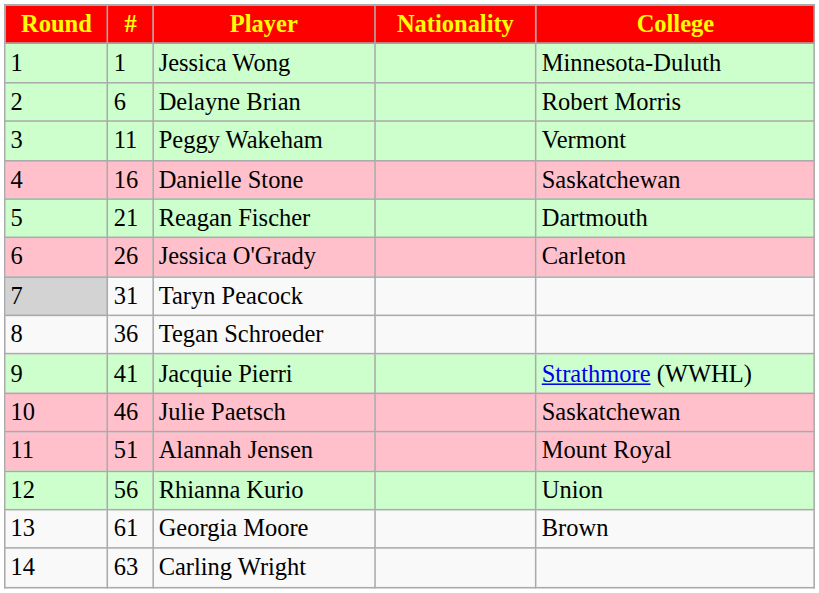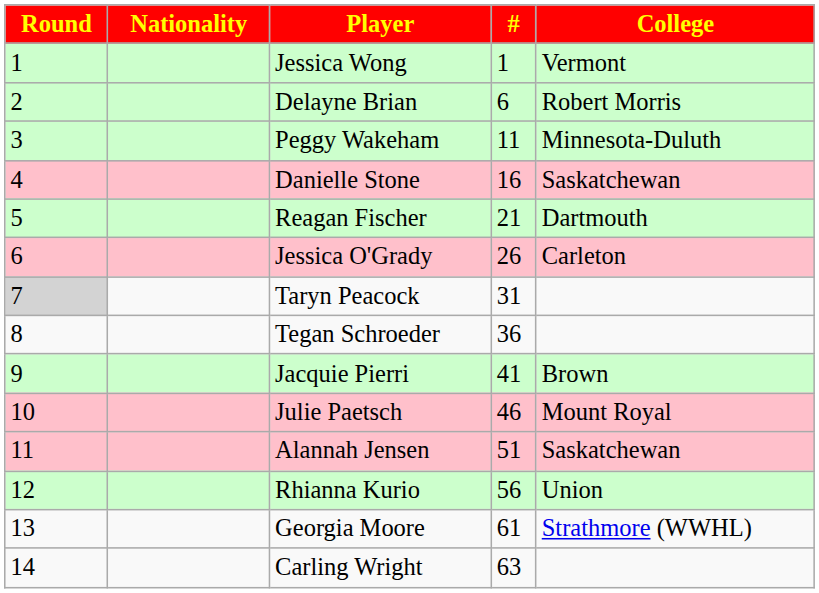 <table class="wikitable" width="60%">
 <tr align="center"  style="background:red;color:yellow;">
 <td><strong>Round</strong></td>
+<td><strong>Nationality</strong></td>
+<td><strong>Player</strong></td>
 <td><strong>#</strong></td>
-<td><strong>Player</strong></td>
-<td><strong>Nationality</strong></td>
 <td><strong>College</strong></td>
 </tr>
 <tr bgcolor="#CCFFCC">
 <td>1</td>
+<td></td>
+<td>Jessica Wong</td>
 <td>1</td>
-<td>Jessica Wong</td>
-<td></td>
-<td>Minnesota-Duluth</td>
+<td>Vermont</td>
 </tr>
 <tr bgcolor="#CCFFCC">
 <td>2</td>
+<td></td>
+<td>Delayne Brian</td>
 <td>6</td>
-<td>Delayne Brian</td>
-<td></td>
 <td>Robert Morris</td>
 </tr>
 <tr bgcolor="#CCFFCC">
 <td>3</td>
+<td></td>
+<td>Peggy Wakeham</td>
 <td>11</td>
-<td>Peggy Wakeham</td>
-<td></td>
-<td>Vermont</td>
+<td>Minnesota-Duluth</td>
 </tr>
 <tr bgcolor="pink">
 <td>4</td>
+<td></td>
+<td>Danielle Stone</td>
 <td>16</td>
-<td>Danielle Stone</td>
-<td></td>
 <td>Saskatchewan</td>
 </tr>
 <tr bgcolor="#CCFFCC">
 <td>5</td>
+<td></td>
+<td>Reagan Fischer</td>
 <td>21</td>
-<td>Reagan Fischer</td>
-<td></td>
 <td>Dartmouth</td>
 </tr>
 <tr bgcolor="pink">
 <td>6</td>
+<td></td>
+<td>Jessica O'Grady</td>
 <td>26</td>
-<td>Jessica O'Grady</td>
-<td></td>
 <td>Carleton</td>
 </tr>
 <tr>
 <td style="background: lightgrey;">7</td>
+<td></td>
+<td>Taryn Peacock</td>
 <td>31</td>
-<td>Taryn Peacock</td>
-<td></td>
 <td></td>
 </tr>
 <tr>
 <td>8</td>
+<td></td>
+<td>Tegan Schroeder</td>
 <td>36</td>
-<td>Tegan Schroeder</td>
-<td></td>
 <td></td>
 </tr>
 <tr bgcolor="#CCFFCC">
 <td>9</td>
+<td></td>
+<td>Jacquie Pierri</td>
 <td>41</td>
-<td>Jacquie Pierri</td>
-<td></td>
-<td><a href='#'>Strathmore</a> (WWHL)</td>
+<td>Brown</td>
 </tr>
 <tr bgcolor="pink">
 <td>10</td>
+<td></td>
+<td>Julie Paetsch</td>
 <td>46</td>
-<td>Julie Paetsch</td>
-<td></td>
-<td>Saskatchewan</td>
+<td>Mount Royal</td>
 </tr>
 <tr bgcolor="pink">
 <td>11</td>
+<td></td>
+<td>Alannah Jensen</td>
 <td>51</td>
-<td>Alannah Jensen</td>
-<td></td>
-<td>Mount Royal</td>
+<td>Saskatchewan</td>
 </tr>
 <tr bgcolor="#CCFFCC">
 <td>12</td>
+<td></td>
+<td>Rhianna Kurio</td>
 <td>56</td>
-<td>Rhianna Kurio</td>
-<td></td>
 <td>Union</td>
 </tr>
 <tr>
 <td>13</td>
+<td></td>
+<td>Georgia Moore</td>
 <td>61</td>
-<td>Georgia Moore</td>
-<td></td>
-<td>Brown</td>
+<td><a href='#'>Strathmore</a> (WWHL)</td>
 </tr>
 <tr>
 <td>14</td>
+<td></td>
+<td>Carling Wright</td>
 <td>63</td>
-<td>Carling Wright</td>
-<td></td>
 <td></td>
 </tr>
 </table>
